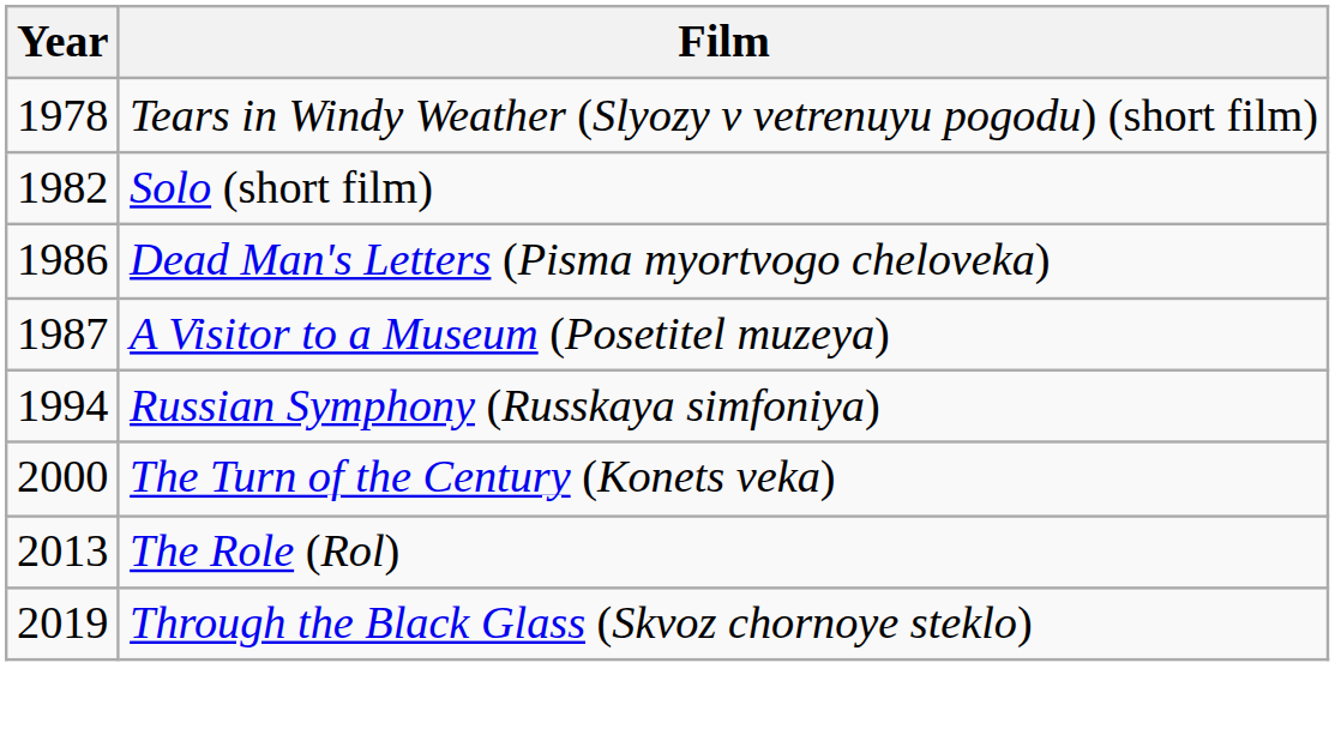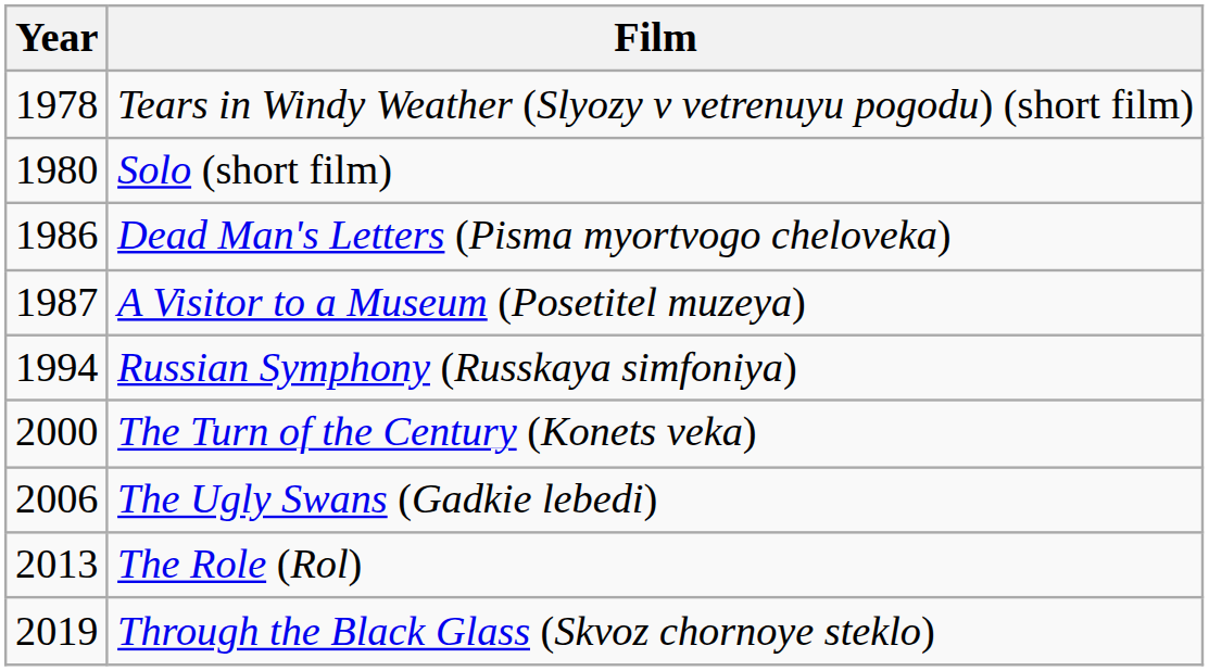 <table class="wikitable">
 <tr>
 <th>Year</th>
 <th>Film</th>
 </tr>
 <tr>
 <td>1978</td>
 <td><em>Tears in Windy Weather</em> (<em>Slyozy v vetrenuyu pogodu</em>) (short film)</td>
 </tr>
 <tr>
-<td>1982</td>
+<td>1980</td>
 <td><em><a href='#'>Solo</a></em> (short film)</td>
 </tr>
 <tr>
 <td>1986</td>
 <td><em><a href='#'>Dead Man's Letters</a></em> (<em>Pisma myortvogo cheloveka</em>)</td>
 </tr>
 <tr>
 <td>1987</td>
 <td><em><a href='#'>A Visitor to a Museum</a></em> (<em>Posetitel muzeya</em>)</td>
 </tr>
 <tr>
 <td>1994</td>
 <td><em><a href='#'>Russian Symphony</a></em> (<em>Russkaya simfoniya</em>)</td>
 </tr>
 <tr>
 <td>2000</td>
 <td><em><a href='#'>The Turn of the Century</a></em> (<em>Konets veka</em>)</td>
 </tr>
 <tr>
+<td>2006</td>
+<td><em><a href='#'>The Ugly Swans</a></em> (<em>Gadkie lebedi</em>)</td>
+</tr>
+<tr>
 <td>2013</td>
 <td><em><a href='#'>The Role</a></em> (<em>Rol</em>)</td>
 </tr>
 <tr>
 <td>2019</td>
 <td><em><a href='#'>Through the Black Glass</a></em> (<em>Skvoz chornoye steklo</em>)</td>
 </tr>
 </table>
